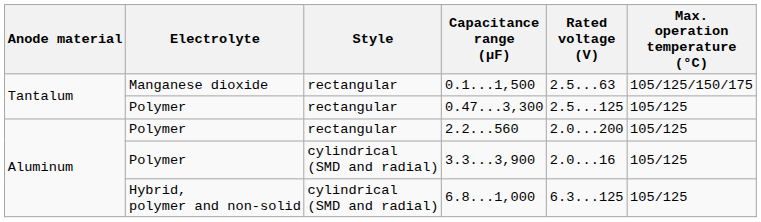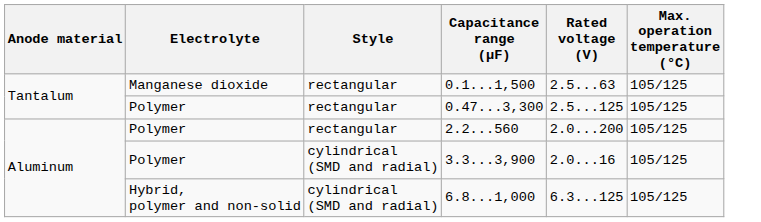 <table class="wikitable">
 <tr>
 <th>Anode material</th>
 <th>Electrolyte</th>
 <th>Style</th>
 <th>Capacitance <br>range<br>(μF)</th>
 <th>Rated<br>voltage<br>(V)</th>
 <th>Max.<br>operation<br>temperature<br> (°C)</th>
 </tr>
 <tr>
 <td rowspan="2">Tantalum</td>
 <td>Manganese dioxide</td>
 <td>rectangular</td>
 <td>0.1...1,500</td>
 <td>2.5...63</td>
-<td>105/125/150/175</td>
+<td>105/125</td>
 </tr>
 <tr>
 <td>Polymer</td>
 <td>rectangular</td>
 <td>0.47...3,300</td>
 <td>2.5...125</td>
 <td>105/125</td>
 </tr>
 <tr>
 <td rowspan="3">Aluminum</td>
 <td>Polymer</td>
 <td>rectangular</td>
 <td>2.2...560</td>
 <td>2.0...200</td>
 <td>105/125</td>
 </tr>
 <tr>
 <td>Polymer</td>
 <td>cylindrical<br>(SMD and radial)</td>
 <td>3.3...3,900</td>
 <td>2.0...16</td>
 <td>105/125</td>
 </tr>
 <tr>
 <td>Hybrid, <br>polymer and non-solid</td>
 <td>cylindrical <br>(SMD and radial)</td>
 <td>6.8...1,000</td>
 <td>6.3...125</td>
 <td>105/125</td>
 </tr>
 </table>
